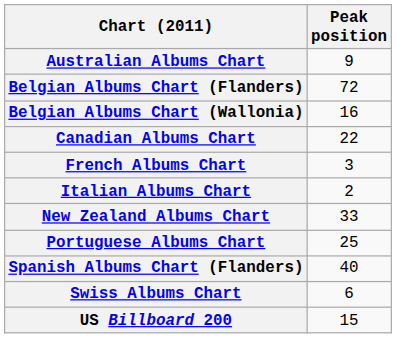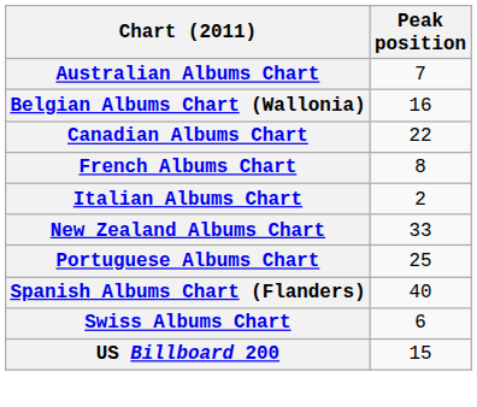 <table class="wikitable sortable plainrowheaders">
 <tr>
 <th scope="col">Chart (2011)</th>
 <th scope="col">Peak<br>position</th>
 </tr>
 <tr>
 <th scope="row"><a href='#'>Australian Albums Chart</a></th>
-<td style="text-align:center;">9</td>
-</tr>
-<tr>
-<th scope="row"><a href='#'>Belgian Albums Chart</a> (Flanders)</th>
-<td style="text-align:center;">72</td>
+<td style="text-align:center;">7</td>
 </tr>
 <tr>
 <th scope="row"><a href='#'>Belgian Albums Chart</a> (Wallonia)</th>
 <td style="text-align:center;">16</td>
 </tr>
 <tr>
 <th scope="row"><a href='#'>Canadian Albums Chart</a></th>
 <td style="text-align:center;">22</td>
 </tr>
 <tr>
 <th scope="row"><a href='#'>French Albums Chart</a></th>
-<td style="text-align:center;">3</td>
+<td style="text-align:center;">8</td>
 </tr>
 <tr>
 <th scope="row"><a href='#'>Italian Albums Chart</a></th>
 <td style="text-align:center;">2</td>
 </tr>
 <tr>
 <th scope="row"><a href='#'>New Zealand Albums Chart</a></th>
 <td style="text-align:center;">33</td>
 </tr>
 <tr>
 <th scope="row"><a href='#'>Portuguese Albums Chart</a></th>
 <td style="text-align:center;">25</td>
 </tr>
 <tr>
 <th scope="row"><a href='#'>Spanish Albums Chart</a> (Flanders)</th>
 <td style="text-align:center;">40</td>
 </tr>
 <tr>
 <th scope="row"><a href='#'>Swiss Albums Chart</a></th>
 <td style="text-align:center;">6</td>
 </tr>
 <tr>
 <th scope="row">US <a href='#'><em>Billboard</em> 200</a></th>
 <td style="text-align:center;">15</td>
 </tr>
 </table>
